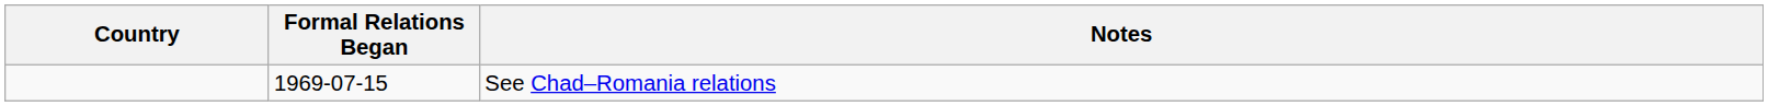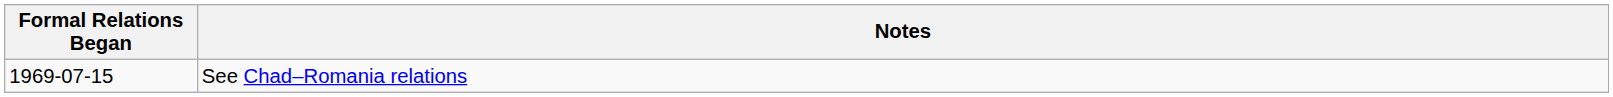 <table class="wikitable sortable" style="width:100%; margin:auto;">
 <tr>
-<th style="width:15%;">Country</th>
 <th style="width:12%;">Formal Relations Began</th>
 <th>Notes</th>
 </tr>
 <tr valign="top">
-<td></td>
 <td>1969-07-15</td>
 <td>See <a href='#'>Chad–Romania relations</a></td>
 </tr>
 </table>
